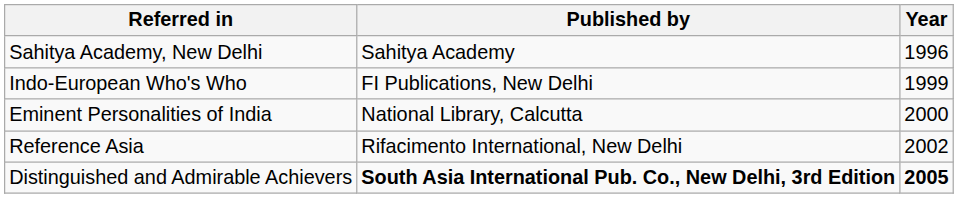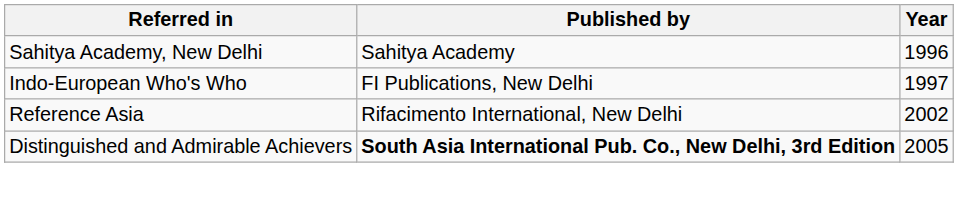 <table class="wikitable">
 <tr>
 <th>Referred in</th>
 <th>Published by</th>
 <th>Year</th>
 </tr>
 <tr>
 <td>Sahitya Academy, New Delhi</td>
 <td>Sahitya Academy</td>
 <td>1996</td>
 </tr>
 <tr>
 <td>Indo-European Who's Who</td>
 <td>FI Publications, New Delhi</td>
-<td>1999</td>
-</tr>
-<tr>
-<td>Eminent Personalities of India</td>
-<td>National Library, Calcutta</td>
-<td>2000</td>
+<td>1997</td>
 </tr>
 <tr>
 <td>Reference Asia</td>
 <td>Rifacimento International, New Delhi</td>
 <td>2002</td>
 </tr>
 <tr>
 <td>Distinguished and Admirable Achievers</td>
 <td><strong>South Asia International Pub. Co., New Delhi, 3rd Edition</strong></td>
-<td><strong>2005</strong></td>
+<td>2005</td>
 </tr>
 </table>
